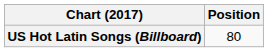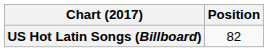 <table class="wikitable plainrowheaders sortable" style="text-align:center">
 <tr>
 <th>Chart (2017)</th>
 <th>Position</th>
 </tr>
 <tr>
 <th scope="row">US Hot Latin Songs (<em>Billboard</em>)</th>
-<td>80</td>
+<td>82</td>
 </tr>
 </table>
